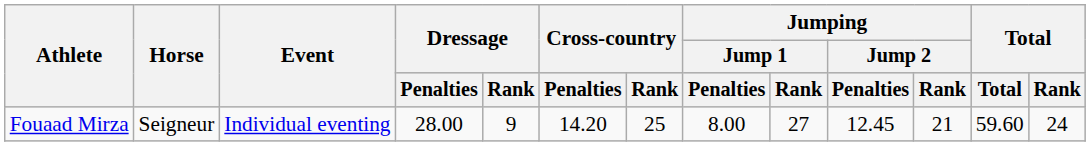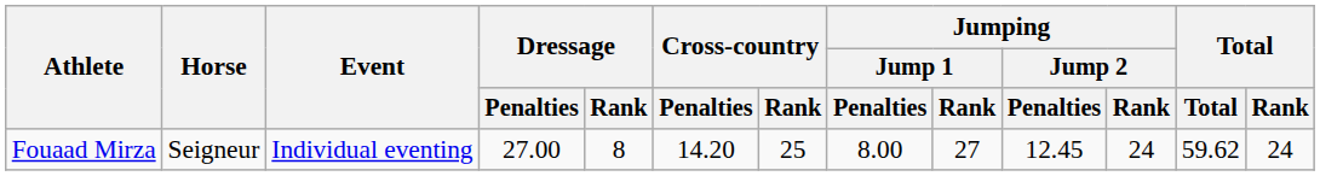 <table class=wikitable style="font-size:90%">
 <tr>
 <th rowspan="3">Athlete</th>
 <th rowspan="3">Horse</th>
 <th rowspan="3">Event</th>
 <th colspan="2" rowspan="2">Dressage</th>
 <th colspan="2" rowspan="2">Cross-country</th>
 <th colspan="4">Jumping</th>
 <th colspan="2" rowspan="2">Total</th>
 </tr>
 <tr style="font-size:95%">
 <th colspan="2">Jump 1</th>
 <th colspan="2">Jump 2</th>
 </tr>
 <tr style="font-size:95%">
 <th>Penalties</th>
 <th>Rank</th>
 <th>Penalties</th>
 <th>Rank</th>
 <th>Penalties</th>
 <th>Rank</th>
 <th>Penalties</th>
 <th>Rank</th>
 <th>Total</th>
 <th>Rank</th>
 </tr>
 <tr align=center>
 <td align=left><a href='#'>Fouaad Mirza</a></td>
 <td align=left>Seigneur</td>
 <td align=left><a href='#'>Individual eventing</a></td>
-<td>28.00</td>
-<td>9</td>
+<td>27.00</td>
+<td>8</td>
 <td>14.20</td>
 <td>25</td>
 <td>8.00</td>
 <td>27</td>
 <td>12.45</td>
-<td>21</td>
-<td>59.60</td>
+<td>24</td>
+<td>59.62</td>
 <td>24</td>
 </tr>
 </table>
